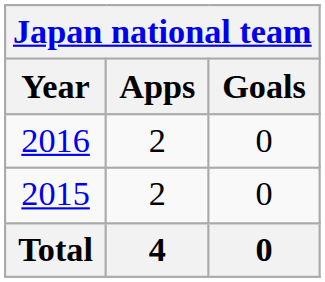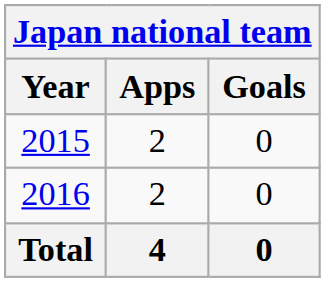 <table class="wikitable" style="text-align:center">
 <tr>
 <th colspan=3><a href='#'>Japan national team</a></th>
 </tr>
 <tr>
 <th>Year</th>
 <th>Apps</th>
 <th>Goals</th>
 </tr>
 <tr>
-<td><a href='#'>2016</a></td>
+<td><a href='#'>2015</a></td>
 <td>2</td>
 <td>0</td>
 </tr>
 <tr>
-<td><a href='#'>2015</a></td>
+<td><a href='#'>2016</a></td>
 <td>2</td>
 <td>0</td>
 </tr>
 <tr>
 <th>Total</th>
 <th>4</th>
 <th>0</th>
 </tr>
 </table>
